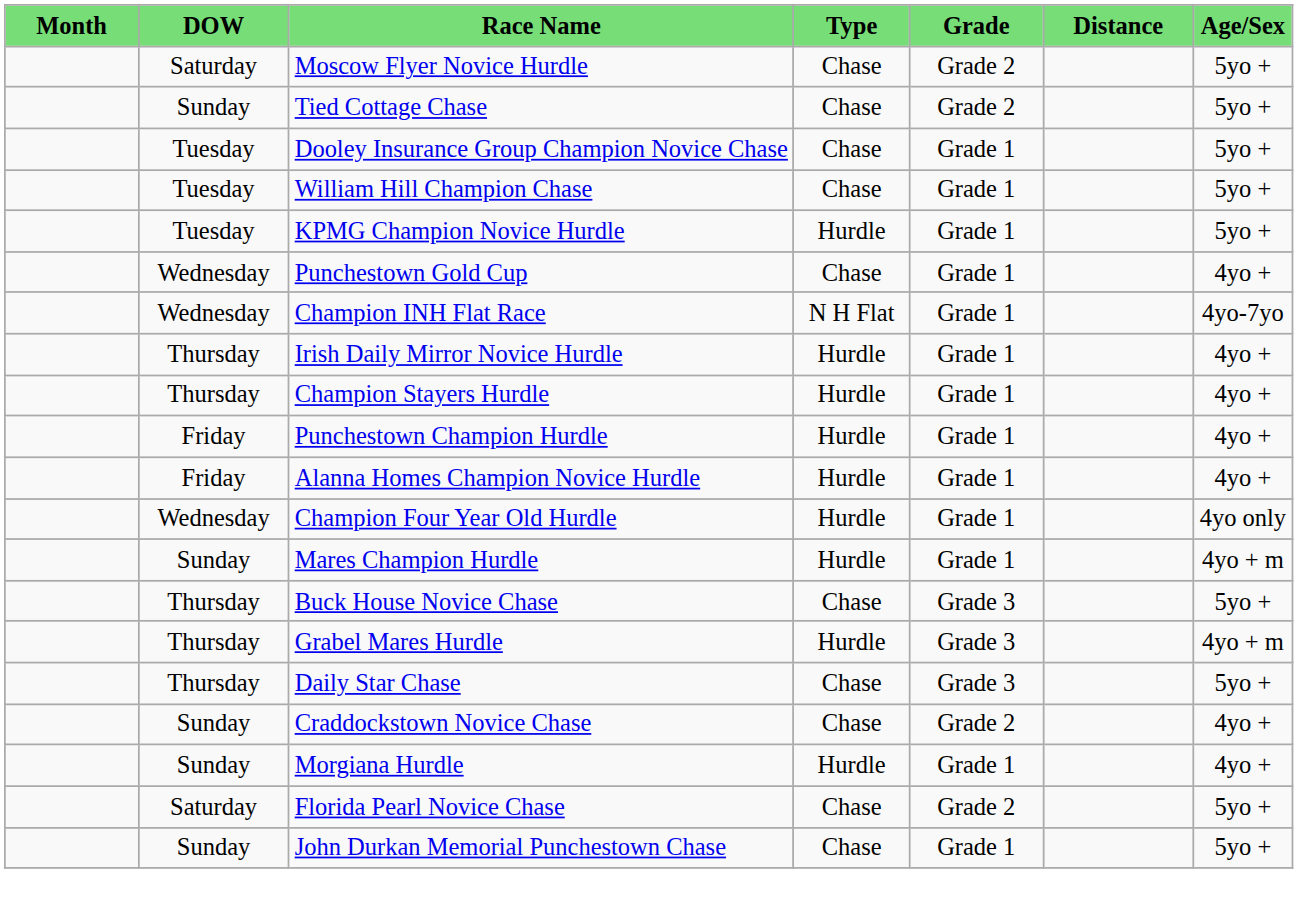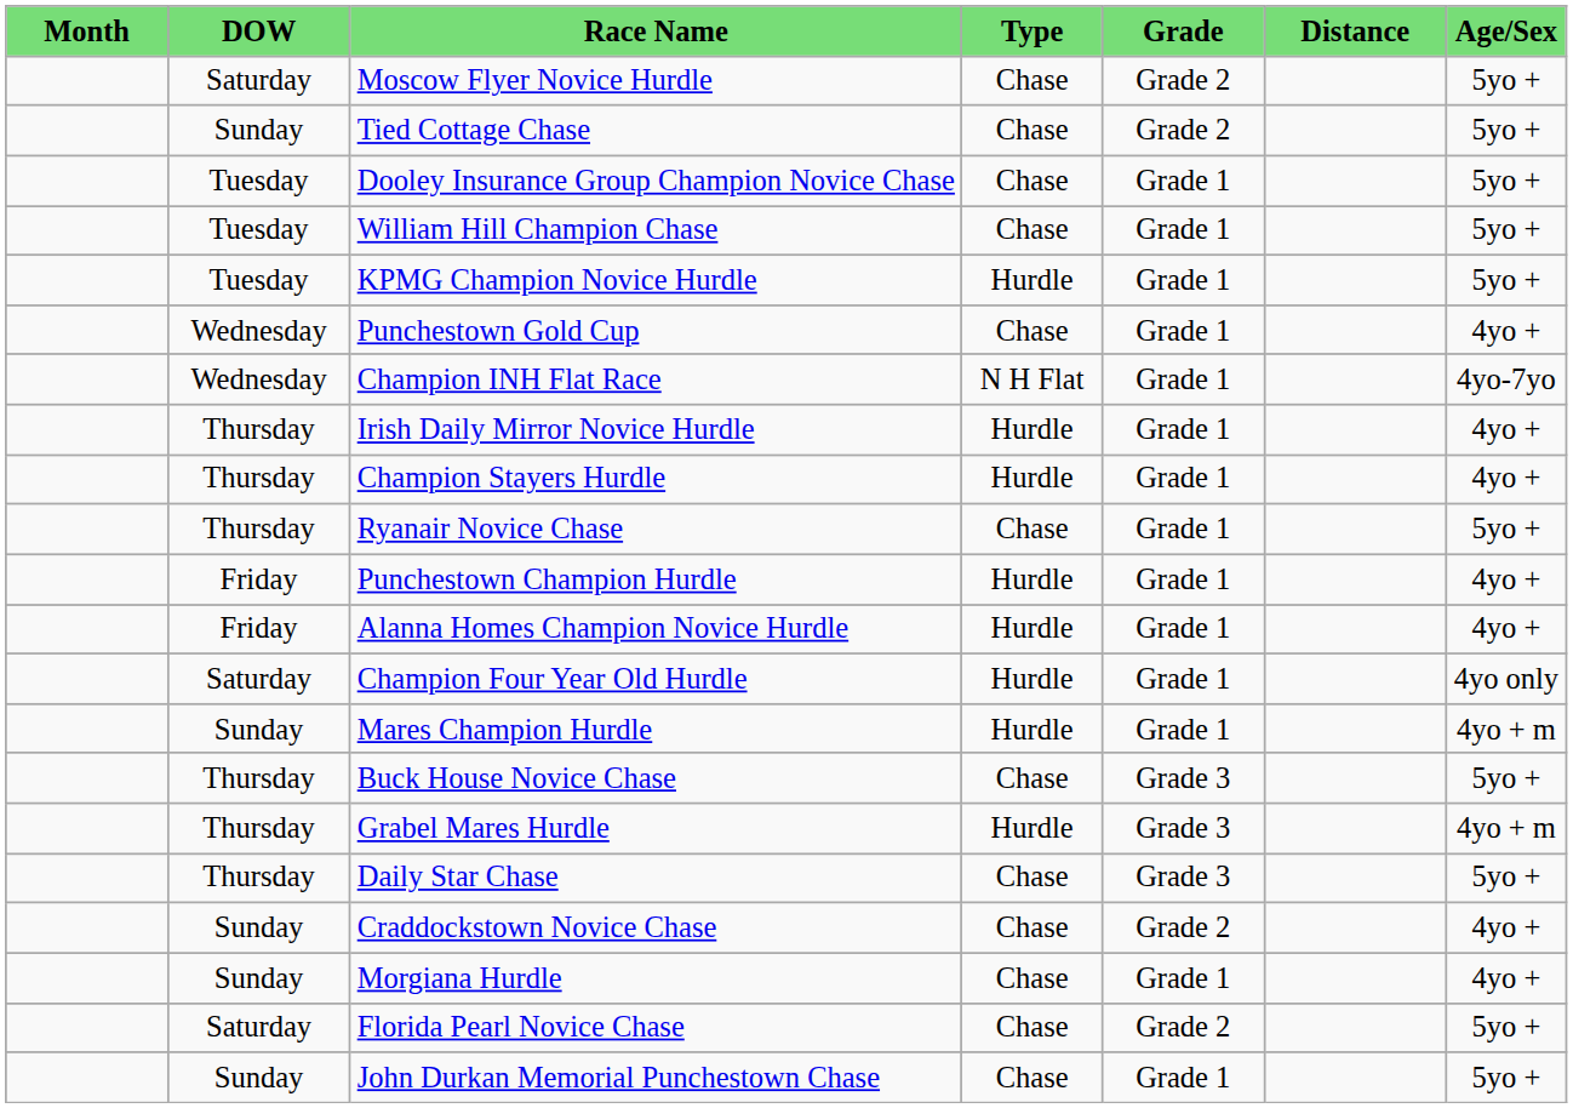 <table class="wikitable sortable" style="text-align:center; font-size:88%">
 <tr>
 <th style="background:#77dd77;width:70px">Month</th>
 <th style="background:#77dd77;width:80px">DOW</th>
 <th style="background:#77dd77;">Race Name</th>
 <th style="background:#77dd77;width:60px">Type</th>
 <th style="background:#77dd77;width:70px">Grade</th>
 <th style="background:#77dd77;width:80px">Distance</th>
 <th style="background:#77dd77;width:50px">Age/Sex</th>
 </tr>
 <tr>
 <td></td>
 <td>Saturday</td>
 <td style="text-align:left"><a href='#'>Moscow Flyer Novice Hurdle</a></td>
 <td>Chase</td>
 <td>Grade 2</td>
 <td></td>
 <td>5yo +</td>
 </tr>
 <tr>
 <td></td>
 <td>Sunday</td>
 <td style="text-align:left"><a href='#'>Tied Cottage Chase</a></td>
 <td>Chase</td>
 <td>Grade 2</td>
 <td></td>
 <td>5yo +</td>
 </tr>
 <tr>
 <td></td>
 <td>Tuesday</td>
 <td style="text-align:left"><a href='#'>Dooley Insurance Group Champion Novice Chase</a></td>
 <td>Chase</td>
 <td>Grade 1</td>
 <td></td>
 <td>5yo +</td>
 </tr>
 <tr>
 <td></td>
 <td>Tuesday</td>
 <td style="text-align:left"><a href='#'>William Hill Champion Chase</a></td>
 <td>Chase</td>
 <td>Grade 1</td>
 <td></td>
 <td>5yo +</td>
 </tr>
 <tr>
 <td></td>
 <td>Tuesday</td>
 <td style="text-align:left"><a href='#'>KPMG Champion Novice Hurdle</a></td>
 <td>Hurdle</td>
 <td>Grade 1</td>
 <td></td>
 <td>5yo +</td>
 </tr>
 <tr>
 <td></td>
 <td>Wednesday</td>
 <td style="text-align:left"><a href='#'>Punchestown Gold Cup</a></td>
 <td>Chase</td>
 <td>Grade 1</td>
 <td></td>
 <td>4yo +</td>
 </tr>
 <tr>
 <td></td>
 <td>Wednesday</td>
 <td style="text-align:left"><a href='#'>Champion INH Flat Race</a></td>
 <td>N H Flat</td>
 <td>Grade 1</td>
 <td></td>
 <td>4yo-7yo</td>
 </tr>
 <tr>
 <td></td>
 <td>Thursday</td>
 <td style="text-align:left"><a href='#'>Irish Daily Mirror Novice Hurdle</a></td>
 <td>Hurdle</td>
 <td>Grade 1</td>
 <td></td>
 <td>4yo +</td>
 </tr>
 <tr>
 <td></td>
 <td>Thursday</td>
 <td style="text-align:left"><a href='#'>Champion Stayers Hurdle</a></td>
 <td>Hurdle</td>
 <td>Grade 1</td>
 <td></td>
 <td>4yo +</td>
 </tr>
 <tr>
 <td></td>
+<td>Thursday</td>
+<td style="text-align:left"><a href='#'>Ryanair Novice Chase</a></td>
+<td>Chase</td>
+<td>Grade 1</td>
+<td></td>
+<td>5yo +</td>
+</tr>
+<tr>
+<td></td>
 <td>Friday</td>
 <td style="text-align:left"><a href='#'>Punchestown Champion Hurdle</a></td>
 <td>Hurdle</td>
 <td>Grade 1</td>
 <td></td>
 <td>4yo +</td>
 </tr>
 <tr>
 <td></td>
 <td>Friday</td>
 <td style="text-align:left"><a href='#'>Alanna Homes Champion Novice Hurdle</a></td>
 <td>Hurdle</td>
 <td>Grade 1</td>
 <td></td>
 <td>4yo +</td>
 </tr>
 <tr>
 <td></td>
-<td>Wednesday</td>
+<td>Saturday</td>
 <td style="text-align:left"><a href='#'>Champion Four Year Old Hurdle</a></td>
 <td>Hurdle</td>
 <td>Grade 1</td>
 <td></td>
 <td>4yo only</td>
 </tr>
 <tr>
 <td></td>
 <td>Sunday</td>
 <td style="text-align:left"><a href='#'>Mares Champion Hurdle</a></td>
 <td>Hurdle</td>
 <td>Grade 1</td>
 <td></td>
 <td>4yo + m</td>
 </tr>
 <tr>
 <td></td>
 <td>Thursday</td>
 <td style="text-align:left"><a href='#'>Buck House Novice Chase</a></td>
 <td>Chase</td>
 <td>Grade 3</td>
 <td></td>
 <td>5yo +</td>
 </tr>
 <tr>
 <td></td>
 <td>Thursday</td>
 <td style="text-align:left"><a href='#'>Grabel Mares Hurdle</a></td>
 <td>Hurdle</td>
 <td>Grade 3</td>
 <td></td>
 <td>4yo + m</td>
 </tr>
 <tr>
 <td></td>
 <td>Thursday</td>
 <td style="text-align:left"><a href='#'>Daily Star Chase</a></td>
 <td>Chase</td>
 <td>Grade 3</td>
 <td></td>
 <td>5yo +</td>
 </tr>
 <tr>
 <td></td>
 <td>Sunday</td>
 <td style="text-align:left"><a href='#'>Craddockstown Novice Chase</a></td>
 <td>Chase</td>
 <td>Grade 2</td>
 <td></td>
 <td>4yo +</td>
 </tr>
 <tr>
 <td></td>
 <td>Sunday</td>
 <td style="text-align:left"><a href='#'>Morgiana Hurdle</a></td>
-<td>Hurdle</td>
+<td>Chase</td>
 <td>Grade 1</td>
 <td></td>
 <td>4yo +</td>
 </tr>
 <tr>
 <td></td>
 <td>Saturday</td>
 <td style="text-align:left"><a href='#'>Florida Pearl Novice Chase</a></td>
 <td>Chase</td>
 <td>Grade 2</td>
 <td></td>
 <td>5yo +</td>
 </tr>
 <tr>
 <td></td>
 <td>Sunday</td>
 <td style="text-align:left"><a href='#'>John Durkan Memorial Punchestown Chase</a></td>
 <td>Chase</td>
 <td>Grade 1</td>
 <td></td>
 <td>5yo +</td>
 </tr>
 </table>
